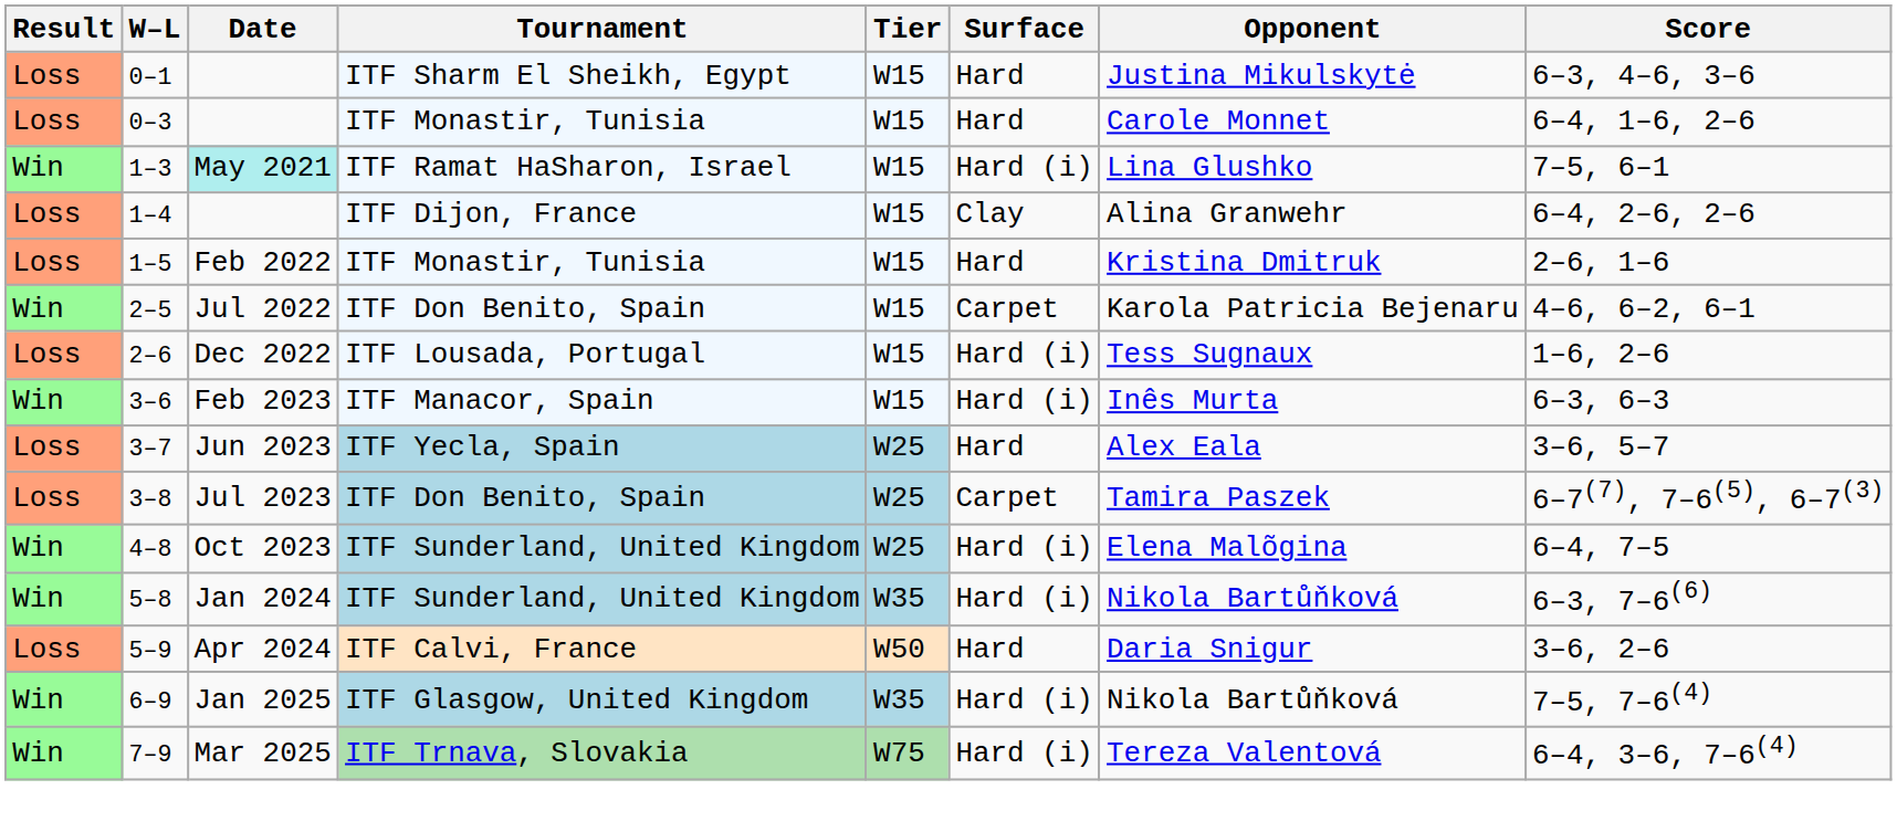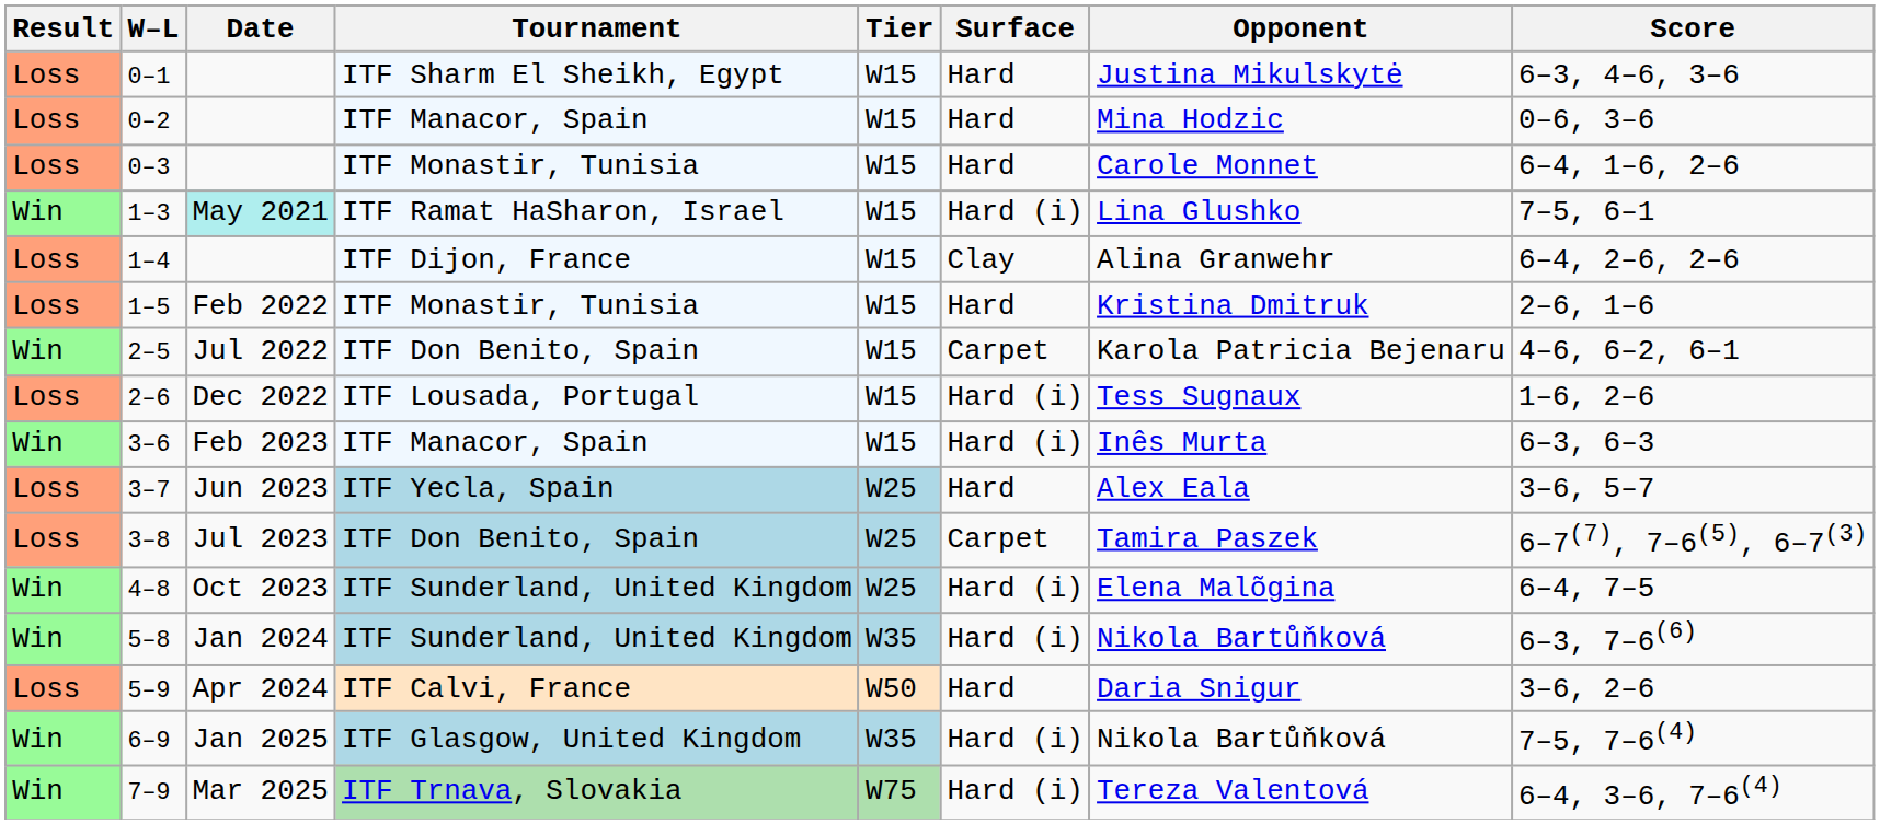 <table class="sortable wikitable">
 <tr>
 <th>Result</th>
 <th class="unsortable">W–L</th>
 <th>Date</th>
 <th>Tournament</th>
 <th>Tier</th>
 <th>Surface</th>
 <th>Opponent</th>
 <th class="unsortable">Score</th>
 </tr>
 <tr>
 <td style="background:#ffa07a;">Loss</td>
 <td><small>0–1</small></td>
 <td></td>
 <td style="background:#f0f8ff;">ITF Sharm El Sheikh, Egypt</td>
 <td style="background:#f0f8ff;">W15</td>
 <td>Hard</td>
 <td> <a href='#'>Justina Mikulskytė</a></td>
 <td>6–3, 4–6, 3–6</td>
+</tr>
+<tr>
+<td style="background:#ffa07a;">Loss</td>
+<td><small>0–2</small></td>
+<td></td>
+<td style="background:#f0f8ff;">ITF Manacor, Spain</td>
+<td style="background:#f0f8ff;">W15</td>
+<td>Hard</td>
+<td> <a href='#'>Mina Hodzic</a></td>
+<td>0–6, 3–6</td>
 </tr>
 <tr>
 <td style="background:#ffa07a;">Loss</td>
 <td><small>0–3</small></td>
 <td></td>
 <td style="background:#f0f8ff;">ITF Monastir, Tunisia</td>
 <td style="background:#f0f8ff;">W15</td>
 <td>Hard</td>
 <td> <a href='#'>Carole Monnet</a></td>
 <td>6–4, 1–6, 2–6</td>
 </tr>
 <tr>
 <td style="background:#98fb98;">Win</td>
 <td><small>1–3</small></td>
 <td style="background: paleturquoise;">May 2021</td>
 <td style="background:#f0f8ff;">ITF Ramat HaSharon, Israel</td>
 <td style="background:#f0f8ff;">W15</td>
 <td>Hard (i)</td>
 <td> <a href='#'>Lina Glushko</a></td>
 <td>7–5, 6–1</td>
 </tr>
 <tr>
 <td style="background:#ffa07a;">Loss</td>
 <td><small>1–4</small></td>
 <td></td>
 <td style="background:#f0f8ff;">ITF Dijon, France</td>
 <td style="background:#f0f8ff;">W15</td>
 <td>Clay</td>
 <td> Alina Granwehr</td>
 <td>6–4, 2–6, 2–6</td>
 </tr>
 <tr>
 <td style="background:#ffa07a;">Loss</td>
 <td><small>1–5</small></td>
 <td>Feb 2022</td>
 <td bgcolor=#f0f8ff>ITF Monastir, Tunisia</td>
 <td style="background:#f0f8ff;">W15</td>
 <td>Hard</td>
 <td> <a href='#'>Kristina Dmitruk</a></td>
 <td>2–6, 1–6</td>
 </tr>
 <tr>
 <td style="background:#98fb98;">Win</td>
 <td><small>2–5</small></td>
 <td>Jul 2022</td>
 <td style="background:#f0f8ff;">ITF Don Benito, Spain</td>
 <td style="background:#f0f8ff;">W15</td>
 <td>Carpet</td>
 <td> Karola Patricia Bejenaru</td>
 <td>4–6, 6–2, 6–1</td>
 </tr>
 <tr>
 <td style="background:#ffa07a;">Loss</td>
 <td><small>2–6</small></td>
 <td>Dec 2022</td>
 <td style="background:#f0f8ff;">ITF Lousada, Portugal</td>
 <td style="background:#f0f8ff;">W15</td>
 <td>Hard (i)</td>
 <td> <a href='#'>Tess Sugnaux</a></td>
 <td>1–6, 2–6</td>
 </tr>
 <tr>
 <td style="background:#98fb98;">Win</td>
 <td><small>3–6</small></td>
 <td>Feb 2023</td>
 <td bgcolor=#f0f8ff>ITF Manacor, Spain</td>
 <td style="background:#f0f8ff;">W15</td>
 <td>Hard (i)</td>
 <td> <a href='#'>Inês Murta</a></td>
 <td>6–3, 6–3</td>
 </tr>
 <tr>
 <td style="background:#ffa07a;">Loss</td>
 <td><small>3–7</small></td>
 <td>Jun 2023</td>
 <td style="background:lightblue;">ITF Yecla, Spain</td>
 <td style="background:lightblue;">W25</td>
 <td>Hard</td>
 <td> <a href='#'>Alex Eala</a></td>
 <td>3–6, 5–7</td>
 </tr>
 <tr>
 <td style="background:#ffa07a;">Loss</td>
 <td><small>3–8</small></td>
 <td>Jul 2023</td>
 <td style="background:lightblue;">ITF Don Benito, Spain</td>
 <td style="background:lightblue;">W25</td>
 <td>Carpet</td>
 <td> <a href='#'>Tamira Paszek</a></td>
 <td>6–7<sup>(7)</sup>, 7–6<sup>(5)</sup>, 6–7<sup>(3)</sup></td>
 </tr>
 <tr>
 <td style="background:#98fb98;">Win</td>
 <td><small>4–8</small></td>
 <td>Oct 2023</td>
 <td style="background:lightblue;">ITF Sunderland, United Kingdom</td>
 <td style="background:lightblue;">W25</td>
 <td>Hard (i)</td>
 <td> <a href='#'>Elena Malõgina</a></td>
 <td>6–4, 7–5</td>
 </tr>
 <tr>
 <td style="background:#98fb98;">Win</td>
 <td><small>5–8</small></td>
 <td>Jan 2024</td>
 <td style="background:lightblue;">ITF Sunderland, United Kingdom</td>
 <td style="background:lightblue;">W35</td>
 <td>Hard (i)</td>
 <td> <a href='#'>Nikola Bartůňková</a></td>
 <td>6–3, 7–6<sup>(6)</sup></td>
 </tr>
 <tr>
 <td style="background:#ffa07a;">Loss</td>
 <td><small>5–9</small></td>
 <td>Apr 2024</td>
 <td style="background:#ffe4c4;">ITF Calvi, France</td>
 <td style="background:#ffe4c4;">W50</td>
 <td>Hard</td>
 <td> <a href='#'>Daria Snigur</a></td>
 <td>3–6, 2–6</td>
 </tr>
 <tr>
 <td style="background:#98fb98;">Win</td>
 <td><small>6–9</small></td>
 <td>Jan 2025</td>
 <td style="background:lightblue;">ITF Glasgow, United Kingdom</td>
 <td style="background:lightblue;">W35</td>
 <td>Hard (i)</td>
 <td> Nikola Bartůňková</td>
 <td>7–5, 7–6<sup>(4)</sup></td>
 </tr>
 <tr>
 <td style="background:#98fb98;">Win</td>
 <td><small>7–9</small></td>
 <td>Mar 2025</td>
 <td style="background:#addfad;"><a href='#'>ITF Trnava</a>, Slovakia</td>
 <td style="background:#addfad;">W75</td>
 <td>Hard (i)</td>
 <td> <a href='#'>Tereza Valentová</a></td>
 <td>6–4, 3–6, 7–6<sup>(4)</sup></td>
 </tr>
 </table>
